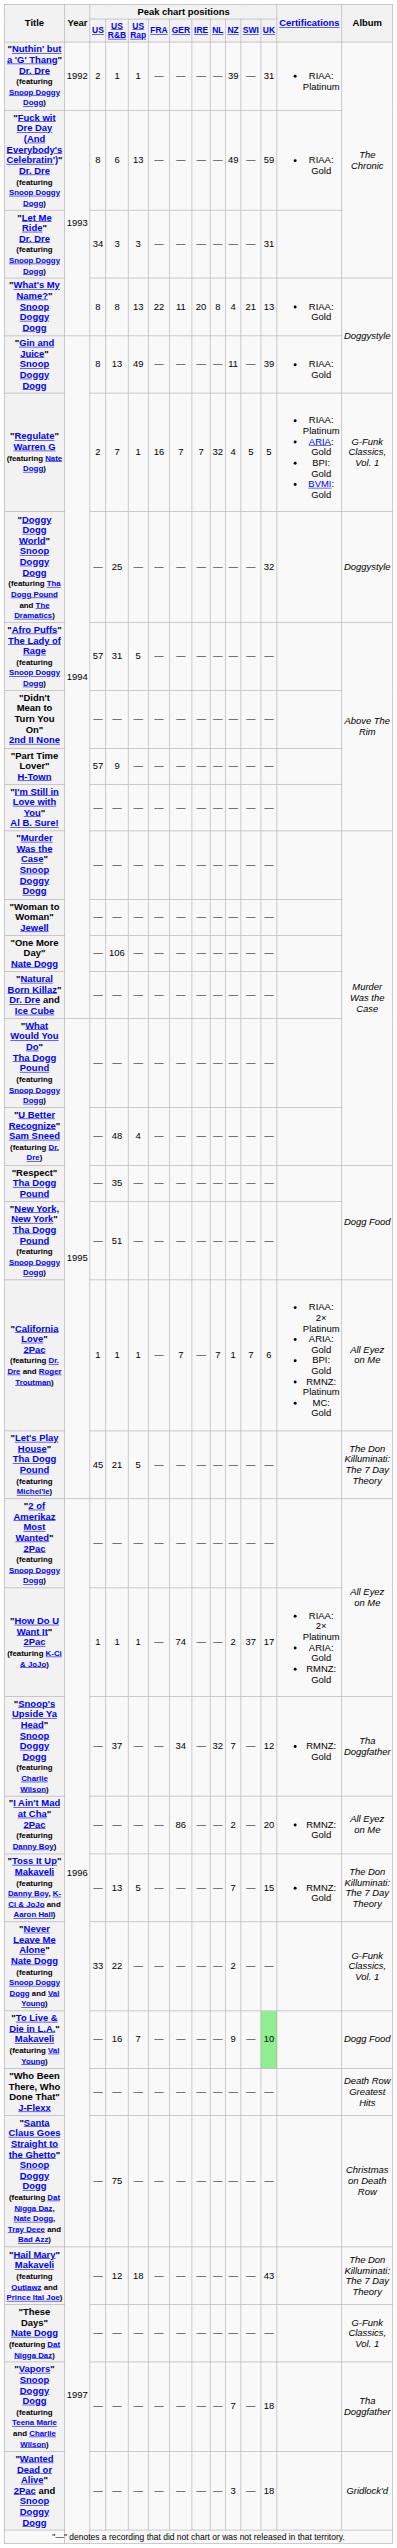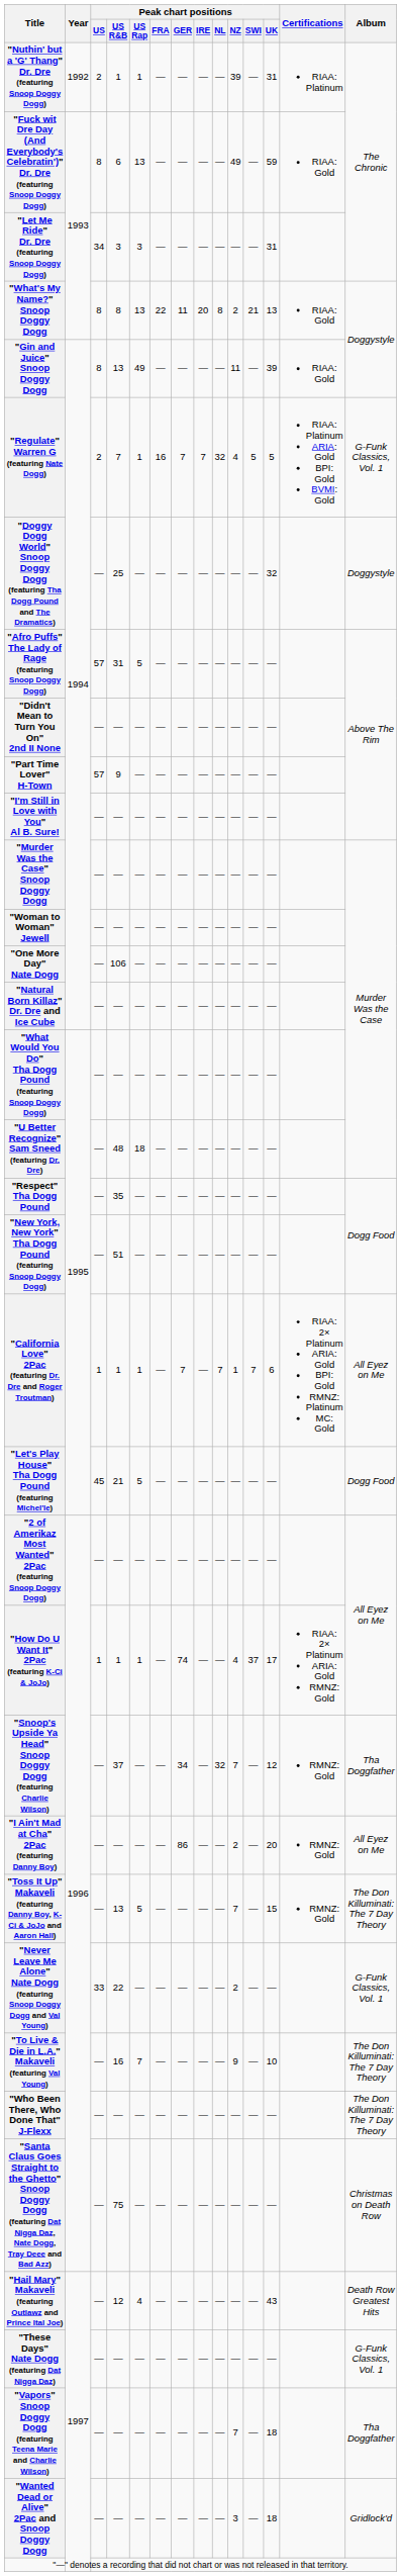 <table class="wikitable plainrowheaders" style="text-align:center;">
 <tr>
 <th scope="col" rowspan="2" style="width:20em;">Title</th>
 <th scope="col" rowspan="2">Year</th>
 <th scope="col" colspan="10">Peak chart positions</th>
 <th scope="col" rowspan="2" style="width:12em;"><a href='#'>Certifications</a></th>
 <th scope="col" rowspan="2">Album</th>
 </tr>
 <tr>
 <th style="width:3em;font-size:90%;"><a href='#'>US</a></th>
 <th style="width:3em;font-size:90%;"><a href='#'>US<br>R&B</a></th>
 <th style="width:3em;font-size:90%;"><a href='#'>US<br>Rap</a></th>
 <th style="width:3em;font-size:90%;"><a href='#'>FRA</a></th>
 <th style="width:3em;font-size:90%;"><a href='#'>GER</a></th>
 <th style="width:3em;font-size:90%;"><a href='#'>IRE</a></th>
 <th style="width:3em;font-size:90%;"><a href='#'>NL</a></th>
 <th style="width:3em;font-size:90%;"><a href='#'>NZ</a></th>
 <th style="width:3em;font-size:90%;"><a href='#'>SWI</a></th>
 <th style="width:3em;font-size:90%;"><a href='#'>UK</a></th>
 </tr>
 <tr>
 <th scope="row">"<a href='#'>Nuthin' but a 'G' Thang</a>"<br><span><a href='#'>Dr. Dre</a> <small>(featuring <a href='#'>Snoop Doggy Dogg</a>)</small></span></th>
 <td rowspan="1">1992</td>
 <td>2</td>
 <td>1</td>
 <td>1</td>
 <td>—</td>
 <td>—</td>
 <td>—</td>
 <td>—</td>
 <td>39</td>
 <td>—</td>
 <td>31</td>
 <td><br><ul><li>RIAA: Platinum</li></ul></td>
 <td rowspan="3"><em>The Chronic</em></td>
 </tr>
 <tr>
 <th scope="row">"<a href='#'>Fuck wit Dre Day (And Everybody's Celebratin')</a>"<br><span><a href='#'>Dr. Dre</a> <small>(featuring <a href='#'>Snoop Doggy Dogg</a>)</small></span></th>
 <td rowspan="3">1993</td>
 <td>8</td>
 <td>6</td>
 <td>13</td>
 <td>—</td>
 <td>—</td>
 <td>—</td>
 <td>—</td>
 <td>49</td>
 <td>—</td>
 <td>59</td>
 <td><br><ul><li>RIAA: Gold</li></ul></td>
 </tr>
 <tr>
 <th scope="row">"<a href='#'>Let Me Ride</a>" <br><span><a href='#'>Dr. Dre</a> <small>(featuring <a href='#'>Snoop Doggy Dogg</a>)</small></span></th>
 <td>34</td>
 <td>3</td>
 <td>3</td>
 <td>—</td>
 <td>—</td>
 <td>—</td>
 <td>—</td>
 <td>—</td>
 <td>—</td>
 <td>31</td>
 <td></td>
 </tr>
 <tr>
 <th scope="row">"<a href='#'>What's My Name?</a>"<br><span><a href='#'>Snoop Doggy Dogg</a></span></th>
 <td>8</td>
 <td>8</td>
 <td>13</td>
 <td>22</td>
 <td>11</td>
 <td>20</td>
 <td>8</td>
-<td>4</td>
+<td>2</td>
 <td>21</td>
 <td>13</td>
 <td><br><ul><li>RIAA: Gold</li></ul></td>
 <td rowspan="2"><em>Doggystyle</em></td>
 </tr>
 <tr>
 <th scope="row">"<a href='#'>Gin and Juice</a>"<br><span><a href='#'>Snoop Doggy Dogg</a></span></th>
 <td rowspan="11">1994</td>
 <td>8</td>
 <td>13</td>
 <td>49</td>
 <td>—</td>
 <td>—</td>
 <td>—</td>
 <td>—</td>
 <td>11</td>
 <td>—</td>
 <td>39</td>
 <td><br><ul><li>RIAA: Gold</li></ul></td>
 </tr>
 <tr>
 <th scope="row">"<a href='#'>Regulate</a>"<br><span><a href='#'>Warren G</a> <small>(featuring <a href='#'>Nate Dogg</a>)</small></span></th>
 <td>2</td>
 <td>7</td>
 <td>1</td>
 <td>16</td>
 <td>7</td>
 <td>7</td>
 <td>32</td>
 <td>4</td>
 <td>5</td>
 <td>5</td>
 <td><br><ul><li>RIAA: Platinum</li><li><a href='#'>ARIA</a>: Gold</li><li>BPI: Gold</li><li><a href='#'>BVMI</a>: Gold</li></ul></td>
 <td rowspan="1"><em>G-Funk Classics, Vol. 1</em></td>
 </tr>
 <tr>
 <th scope="row">"<a href='#'>Doggy Dogg World</a>"<br><span><a href='#'>Snoop Doggy Dogg</a> <small>(featuring <a href='#'>Tha Dogg Pound</a> and <a href='#'>The Dramatics</a>)</small></span></th>
 <td>—</td>
 <td>25</td>
 <td>—</td>
 <td>—</td>
 <td>—</td>
 <td>—</td>
 <td>—</td>
 <td>—</td>
 <td>—</td>
 <td>32</td>
 <td></td>
 <td rowspan="1"><em>Doggystyle</em></td>
 </tr>
 <tr>
 <th scope="row">"<a href='#'>Afro Puffs</a>"<br><span><a href='#'>The Lady of Rage</a> <small>(featuring <a href='#'>Snoop Doggy Dogg</a>)</small></span></th>
 <td>57</td>
 <td>31</td>
 <td>5</td>
 <td>—</td>
 <td>—</td>
 <td>—</td>
 <td>—</td>
 <td>—</td>
 <td>—</td>
 <td>—</td>
 <td></td>
 <td rowspan="4"><em>Above The Rim</em></td>
 </tr>
 <tr>
 <th scope="row">"Didn't Mean to Turn You On"<br><span><a href='#'>2nd II None</a></span></th>
 <td>—</td>
 <td>—</td>
 <td>—</td>
 <td>—</td>
 <td>—</td>
 <td>—</td>
 <td>—</td>
 <td>—</td>
 <td>—</td>
 <td>—</td>
 <td></td>
 </tr>
 <tr>
 <th scope="row">"Part Time Lover"<br><span><a href='#'>H-Town</a></span></th>
 <td>57</td>
 <td>9</td>
 <td>—</td>
 <td>—</td>
 <td>—</td>
 <td>—</td>
 <td>—</td>
 <td>—</td>
 <td>—</td>
 <td>—</td>
 <td></td>
 </tr>
 <tr>
 <th scope="row">"<a href='#'>I'm Still in Love with You</a>"<br><span><a href='#'>Al B. Sure!</a></span></th>
 <td>—</td>
 <td>—</td>
 <td>—</td>
 <td>—</td>
 <td>—</td>
 <td>—</td>
 <td>—</td>
 <td>—</td>
 <td>—</td>
 <td>—</td>
 <td></td>
 </tr>
 <tr>
 <th scope="row">"<a href='#'>Murder Was the Case</a>"<br><span><a href='#'>Snoop Doggy Dogg</a></span></th>
 <td>—</td>
 <td>—</td>
 <td>—</td>
 <td>—</td>
 <td>—</td>
 <td>—</td>
 <td>—</td>
 <td>—</td>
 <td>—</td>
 <td>—</td>
 <td></td>
 <td rowspan="6"><em>Murder Was the Case</em></td>
 </tr>
 <tr>
 <th scope="row">"Woman to Woman"<br><span><a href='#'>Jewell</a></span></th>
 <td>—</td>
 <td>—</td>
 <td>—</td>
 <td>—</td>
 <td>—</td>
 <td>—</td>
 <td>—</td>
 <td>—</td>
 <td>—</td>
 <td>—</td>
 <td></td>
 </tr>
 <tr>
 <th scope="row">"One More Day"<br><span><a href='#'>Nate Dogg</a></span></th>
 <td>—</td>
 <td>106</td>
 <td>—</td>
 <td>—</td>
 <td>—</td>
 <td>—</td>
 <td>—</td>
 <td>—</td>
 <td>—</td>
 <td>—</td>
 <td></td>
 </tr>
 <tr>
 <th scope="row">"<a href='#'>Natural Born Killaz</a>"<br><span><a href='#'>Dr. Dre</a> and <a href='#'>Ice Cube</a></span></th>
 <td>—</td>
 <td>—</td>
 <td>—</td>
 <td>—</td>
 <td>—</td>
 <td>—</td>
 <td>—</td>
 <td>—</td>
 <td>—</td>
 <td>—</td>
 <td></td>
 </tr>
 <tr>
 <th scope="row">"<a href='#'>What Would You Do</a>"<br><span><a href='#'>Tha Dogg Pound</a> <small>(featuring <a href='#'>Snoop Doggy Dogg</a>)</small></span></th>
 <td rowspan="6">1995</td>
 <td>—</td>
 <td>—</td>
 <td>—</td>
 <td>—</td>
 <td>—</td>
 <td>—</td>
 <td>—</td>
 <td>—</td>
 <td>—</td>
 <td>—</td>
 <td></td>
 </tr>
 <tr>
 <th scope="row">"<a href='#'>U Better Recognize</a>"<br><span><a href='#'>Sam Sneed</a> <small>(featuring <a href='#'>Dr. Dre</a>)</small></span></th>
 <td>—</td>
 <td>48</td>
-<td>4</td>
+<td>18</td>
 <td>—</td>
 <td>—</td>
 <td>—</td>
 <td>—</td>
 <td>—</td>
 <td>—</td>
 <td>—</td>
 <td></td>
 </tr>
 <tr>
 <th scope="row">"Respect"<br><span><a href='#'>Tha Dogg Pound</a> </span></th>
 <td>—</td>
 <td>35</td>
 <td>—</td>
 <td>—</td>
 <td>—</td>
 <td>—</td>
 <td>—</td>
 <td>—</td>
 <td>—</td>
 <td>—</td>
 <td></td>
 <td rowspan="2"><em>Dogg Food</em></td>
 </tr>
 <tr>
 <th scope="row">"<a href='#'>New York, New York</a>"<br><span><a href='#'>Tha Dogg Pound</a> <small>(featuring <a href='#'>Snoop Doggy Dogg</a>)</small></span></th>
 <td>—</td>
 <td>51</td>
 <td>—</td>
 <td>—</td>
 <td>—</td>
 <td>—</td>
 <td>—</td>
 <td>—</td>
 <td>—</td>
 <td>—</td>
 <td></td>
 </tr>
 <tr>
 <th scope="row">"<a href='#'>California Love</a>"<br><span><a href='#'>2Pac</a> <small>(featuring <a href='#'>Dr. Dre</a> and <a href='#'>Roger Troutman</a>)</small></span></th>
 <td>1</td>
 <td>1</td>
 <td>1</td>
 <td>—</td>
 <td>7</td>
 <td>—</td>
 <td>7</td>
 <td>1</td>
 <td>7</td>
 <td>6</td>
 <td><br><ul><li>RIAA: 2× Platinum</li><li>ARIA: Gold</li><li>BPI: Gold</li><li>RMNZ: Platinum</li><li>MC: Gold</li></ul></td>
 <td rowspan="1"><em>All Eyez on Me</em></td>
 </tr>
 <tr>
 <th scope="row">"<a href='#'>Let's Play House</a>"<br><span><a href='#'>Tha Dogg Pound</a> <small>(featuring <a href='#'>Michel'le</a>)</small></span></th>
 <td>45</td>
 <td>21</td>
 <td>5</td>
 <td>—</td>
 <td>—</td>
 <td>—</td>
 <td>—</td>
 <td>—</td>
 <td>—</td>
 <td>—</td>
 <td></td>
-<td rowspan="1"><em>The Don Killuminati: The 7 Day Theory</em></td>
+<td rowspan="1"><em>Dogg Food</em></td>
 </tr>
 <tr>
 <th scope="row">"<a href='#'>2 of Amerikaz Most Wanted</a>"<br><span><a href='#'>2Pac</a> <small>(featuring <a href='#'>Snoop Doggy Dogg</a>)</small></span></th>
 <td rowspan="9">1996</td>
 <td>—</td>
 <td>—</td>
 <td>—</td>
 <td>—</td>
 <td>—</td>
 <td>—</td>
 <td>—</td>
 <td>—</td>
 <td>—</td>
 <td>—</td>
 <td></td>
 <td rowspan="2"><em>All Eyez on Me</em></td>
 </tr>
 <tr>
 <th scope="row">"<a href='#'>How Do U Want It</a>"<br><span><a href='#'>2Pac</a> <small>(featuring <a href='#'>K-Ci & JoJo</a>)</small></span></th>
 <td>1</td>
 <td>1</td>
 <td>1</td>
 <td>—</td>
 <td>74</td>
 <td>—</td>
 <td>—</td>
-<td>2</td>
+<td>4</td>
 <td>37</td>
 <td>17</td>
 <td><br><ul><li>RIAA: 2× Platinum</li><li>ARIA: Gold</li><li>RMNZ: Gold</li></ul></td>
 </tr>
 <tr>
 <th scope="row">"<a href='#'>Snoop's Upside Ya Head</a>"<br><span><a href='#'>Snoop Doggy Dogg</a> <small>(featuring <a href='#'>Charlie Wilson</a>)</small></span></th>
 <td>—</td>
 <td>37</td>
 <td>—</td>
 <td>—</td>
 <td>34</td>
 <td>—</td>
 <td>32</td>
 <td>7</td>
 <td>—</td>
 <td>12</td>
 <td><br><ul><li>RMNZ: Gold</li></ul></td>
 <td rowspan="1"><em>Tha Doggfather</em></td>
 </tr>
 <tr>
 <th scope="row">"<a href='#'>I Ain't Mad at Cha</a>"<br><span><a href='#'>2Pac</a> <small>(featuring <a href='#'>Danny Boy</a>)</small></span></th>
 <td>—</td>
 <td>—</td>
 <td>—</td>
 <td>—</td>
 <td>86</td>
 <td>—</td>
 <td>—</td>
 <td>2</td>
 <td>—</td>
 <td>20</td>
 <td><br><ul><li>RMNZ: Gold</li></ul></td>
 <td rowspan="1"><em>All Eyez on Me</em></td>
 </tr>
 <tr>
 <th scope="row">"<a href='#'>Toss It Up</a>"<br><span><a href='#'>Makaveli</a> <small>(featuring <a href='#'>Danny Boy</a>, <a href='#'>K-Ci & JoJo</a> and <a href='#'>Aaron Hall</a>)</small></span></th>
 <td>—</td>
 <td>13</td>
 <td>5</td>
 <td>—</td>
 <td>—</td>
 <td>—</td>
 <td>—</td>
 <td>7</td>
 <td>—</td>
 <td>15</td>
 <td><br><ul><li>RMNZ: Gold</li></ul></td>
 <td rowspan="1"><em>The Don Killuminati: The 7 Day Theory</em></td>
 </tr>
 <tr>
 <th scope="row">"<a href='#'>Never Leave Me Alone</a>"<br><span><a href='#'>Nate Dogg</a> <small>(featuring <a href='#'>Snoop Doggy Dogg</a> and <a href='#'>Val Young</a>)</small></span></th>
 <td>33</td>
 <td>22</td>
 <td>—</td>
 <td>—</td>
 <td>—</td>
 <td>—</td>
 <td>—</td>
 <td>2</td>
 <td>—</td>
 <td>—</td>
 <td></td>
 <td rowspan="1"><em>G-Funk Classics, Vol. 1</em></td>
 </tr>
 <tr>
 <th scope="row">"<a href='#'>To Live & Die in L.A.</a>"<br><span><a href='#'>Makaveli</a> <small>(featuring <a href='#'>Val Young</a>)</small></span></th>
 <td>—</td>
 <td>16</td>
 <td>7</td>
 <td>—</td>
 <td>—</td>
 <td>—</td>
 <td>—</td>
 <td>9</td>
 <td>—</td>
-<td style="background: lightgreen;">10</td>
+<td>10</td>
 <td></td>
-<td rowspan="1"><em>Dogg Food</em></td>
+<td rowspan="1"><em>The Don Killuminati: The 7 Day Theory</em></td>
 </tr>
 <tr>
 <th scope="row">"Who Been There, Who Done That"<br><span><a href='#'>J-Flexx</a> </span></th>
 <td>—</td>
 <td>—</td>
 <td>—</td>
 <td>—</td>
 <td>—</td>
 <td>—</td>
 <td>—</td>
 <td>—</td>
 <td>—</td>
 <td>—</td>
 <td></td>
-<td rowspan="1"><em>Death Row Greatest Hits</em></td>
+<td rowspan="1"><em>The Don Killuminati: The 7 Day Theory</em></td>
 </tr>
 <tr>
 <th scope="row">"<a href='#'>Santa Claus Goes Straight to the Ghetto</a>"<br><span><a href='#'>Snoop Doggy Dogg</a> <small>(featuring <a href='#'>Dat Nigga Daz</a>, <a href='#'>Nate Dogg</a>, <a href='#'>Tray Deee</a> and <a href='#'>Bad Azz</a>)</small></span></th>
 <td>—</td>
 <td>75</td>
 <td>—</td>
 <td>—</td>
 <td>—</td>
 <td>—</td>
 <td>—</td>
 <td>—</td>
 <td>—</td>
 <td>—</td>
 <td></td>
 <td rowspan="1"><em>Christmas on Death Row</em></td>
 </tr>
 <tr>
 <th scope="row">"<a href='#'>Hail Mary</a>"<br><span><a href='#'>Makaveli</a> <small>(featuring <a href='#'>Outlawz</a> and <a href='#'>Prince Ital Joe</a>)</small></span></th>
 <td rowspan="9">1997</td>
 <td>—</td>
 <td>12</td>
-<td>18</td>
+<td>4</td>
 <td>—</td>
 <td>—</td>
 <td>—</td>
 <td>—</td>
 <td>—</td>
 <td>—</td>
 <td>43</td>
 <td></td>
-<td rowspan="1"><em>The Don Killuminati: The 7 Day Theory</em></td>
+<td rowspan="1"><em>Death Row Greatest Hits</em></td>
 </tr>
 <tr>
 <th scope="row">"These Days"<br><span><a href='#'>Nate Dogg</a> <small>(featuring <a href='#'>Dat Nigga Daz</a>)</small></span></th>
 <td>—</td>
 <td>—</td>
 <td>—</td>
 <td>—</td>
 <td>—</td>
 <td>—</td>
 <td>—</td>
 <td>—</td>
 <td>—</td>
 <td>—</td>
 <td></td>
 <td rowspan="1"><em>G-Funk Classics, Vol. 1</em></td>
 </tr>
 <tr>
 <th scope="row">"<a href='#'>Vapors</a>"<br><span><a href='#'>Snoop Doggy Dogg</a> <small>(featuring <a href='#'>Teena Marie</a> and <a href='#'>Charlie Wilson</a>)</small></span></th>
 <td>—</td>
 <td>—</td>
 <td>—</td>
 <td>—</td>
 <td>—</td>
 <td>—</td>
 <td>—</td>
 <td>7</td>
 <td>—</td>
 <td>18</td>
 <td></td>
 <td rowspan="1"><em>Tha Doggfather</em></td>
 </tr>
 <tr>
 <th scope="row">"<a href='#'>Wanted Dead or Alive</a>"<br><span><a href='#'>2Pac</a> and <a href='#'>Snoop Doggy Dogg</a> </span></th>
 <td>—</td>
 <td>—</td>
 <td>—</td>
 <td>—</td>
 <td>—</td>
 <td>—</td>
 <td>—</td>
 <td>3</td>
 <td>—</td>
 <td>18</td>
 <td></td>
 <td rowspan="1"><em>Gridlock'd</em></td>
 </tr>
 <tr>
 <td colspan="14" style="font-size:90%">"—" denotes a recording that did not chart or was not released in that territory.</td>
 </tr>
 </table>
